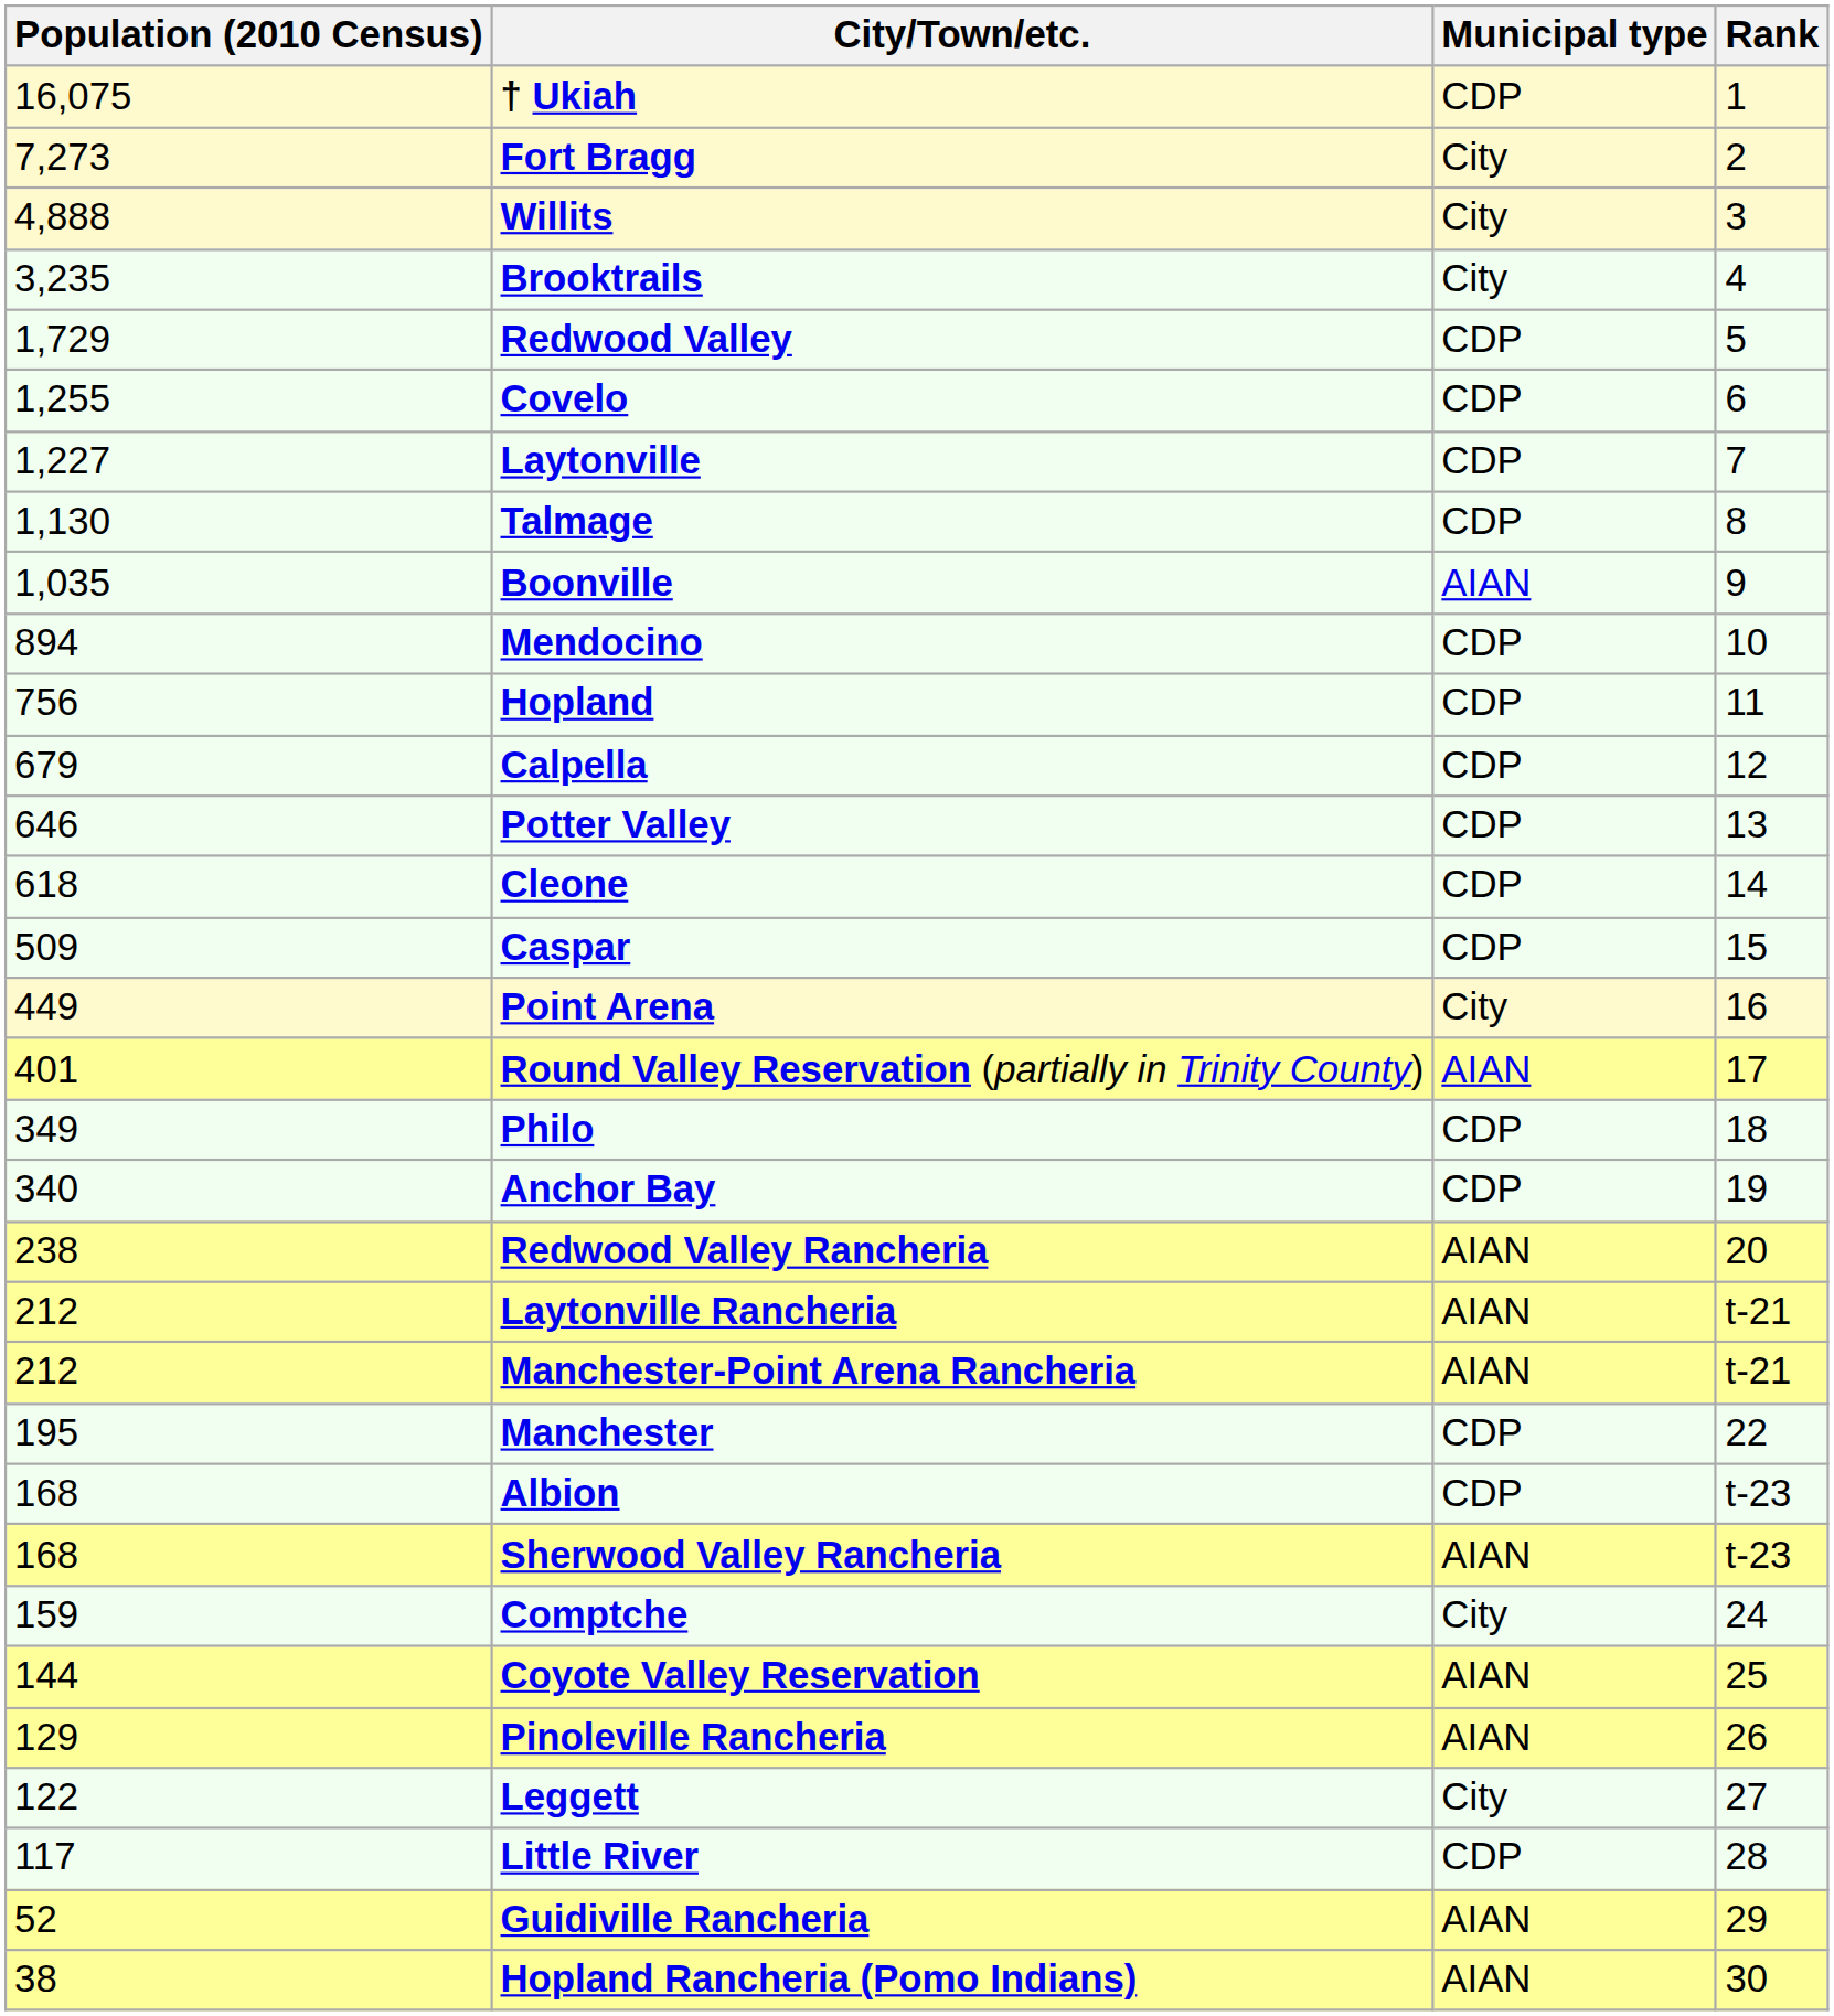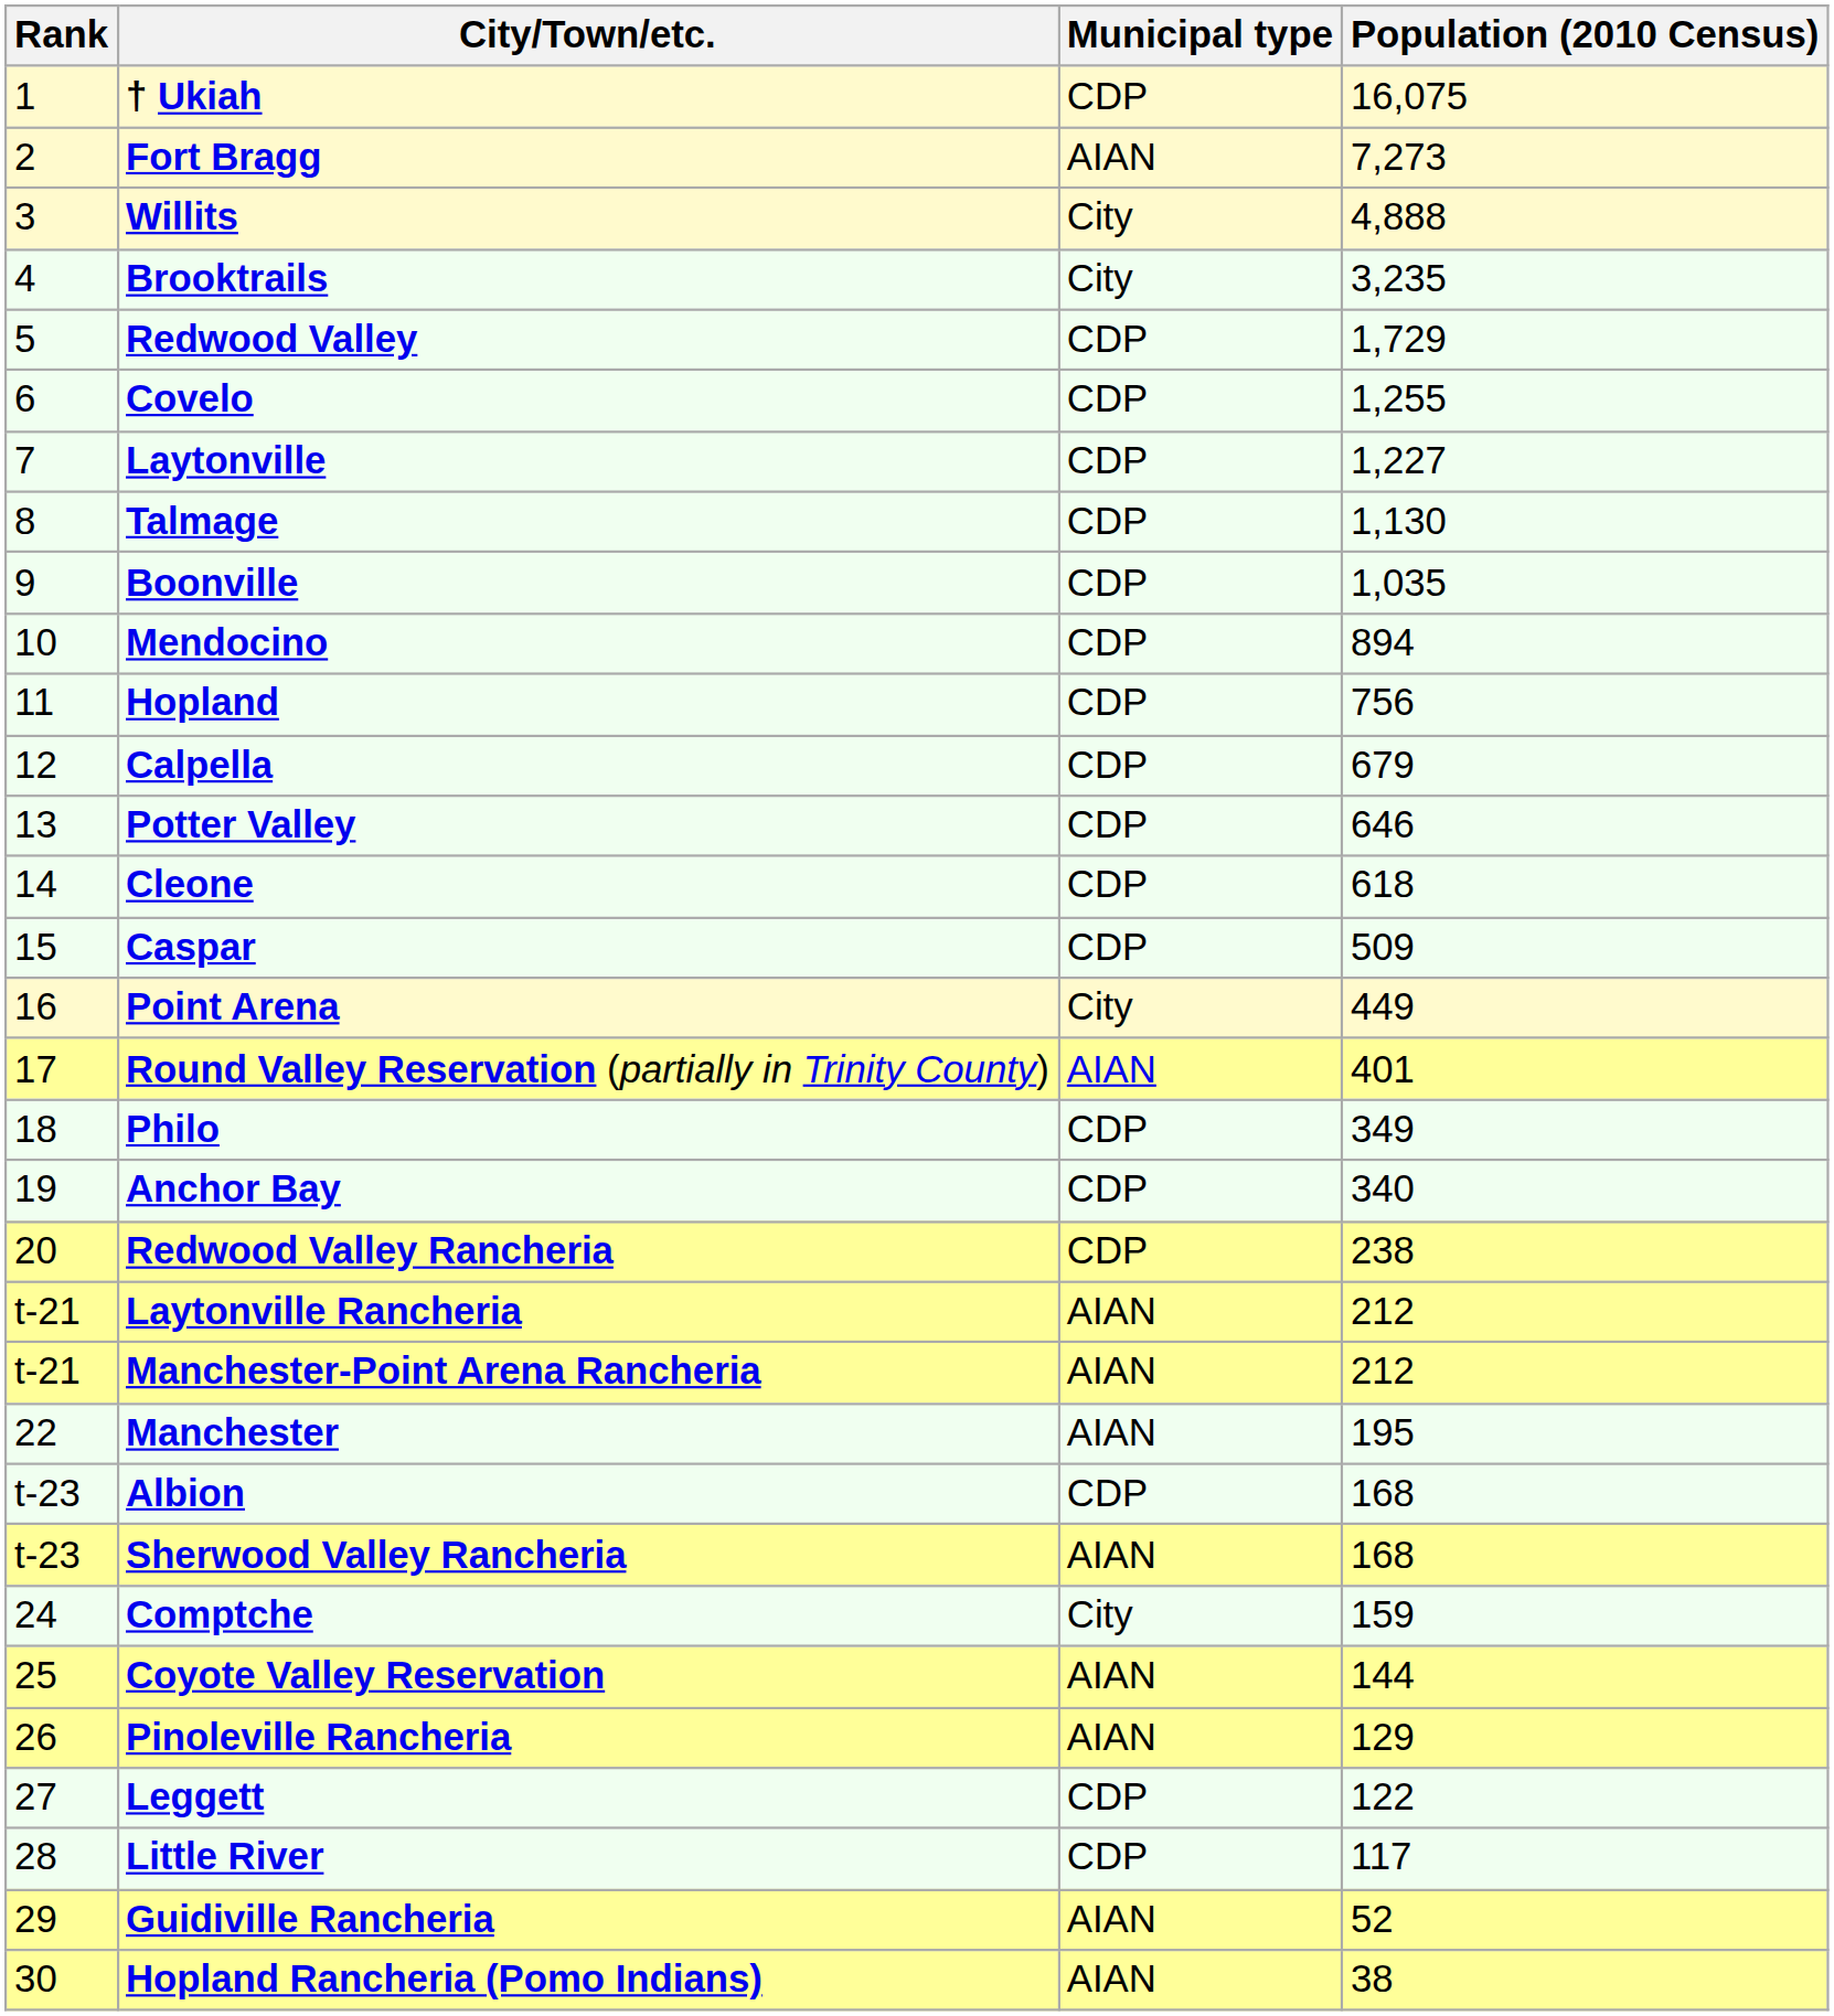 <table class="wikitable sortable">
 <tr>
-<th>Population (2010 Census)</th>
+<th>Rank</th>
 <th>City/Town/etc.</th>
 <th>Municipal type</th>
-<th>Rank</th>
+<th>Population (2010 Census)</th>
 </tr>
 <tr style="background-color:#FFFACD;">
-<td>16,075</td>
+<td>1</td>
 <td><strong>†</strong> <strong><a href='#'>Ukiah</a></strong></td>
 <td>CDP</td>
-<td>1</td>
+<td>16,075</td>
 </tr>
 <tr style="background-color:#FFFACD;">
+<td>2</td>
+<td><strong><a href='#'>Fort Bragg</a></strong></td>
+<td>AIAN</td>
 <td>7,273</td>
-<td><strong><a href='#'>Fort Bragg</a></strong></td>
-<td>City</td>
-<td>2</td>
 </tr>
 <tr style="background-color:#FFFACD;">
-<td>4,888</td>
+<td>3</td>
 <td><strong><a href='#'>Willits</a></strong></td>
 <td>City</td>
-<td>3</td>
+<td>4,888</td>
 </tr>
 <tr style="background-color:#F0FFF0;">
-<td>3,235</td>
+<td>4</td>
 <td><strong><a href='#'>Brooktrails</a></strong></td>
 <td>City</td>
-<td>4</td>
+<td>3,235</td>
 </tr>
 <tr style="background-color:#F0FFF0;">
-<td>1,729</td>
+<td>5</td>
 <td><strong><a href='#'>Redwood Valley</a></strong></td>
 <td>CDP</td>
-<td>5</td>
+<td>1,729</td>
 </tr>
 <tr style="background-color:#F0FFF0;">
-<td>1,255</td>
+<td>6</td>
 <td><strong><a href='#'>Covelo</a></strong></td>
 <td>CDP</td>
-<td>6</td>
+<td>1,255</td>
 </tr>
 <tr style="background-color:#F0FFF0;">
-<td>1,227</td>
+<td>7</td>
 <td><strong><a href='#'>Laytonville</a></strong></td>
 <td>CDP</td>
-<td>7</td>
+<td>1,227</td>
 </tr>
 <tr style="background-color:#F0FFF0;">
-<td>1,130</td>
+<td>8</td>
 <td><strong><a href='#'>Talmage</a></strong></td>
 <td>CDP</td>
-<td>8</td>
+<td>1,130</td>
 </tr>
 <tr style="background-color:#F0FFF0;">
+<td>9</td>
+<td><strong><a href='#'>Boonville</a></strong></td>
+<td>CDP</td>
 <td>1,035</td>
-<td><strong><a href='#'>Boonville</a></strong></td>
-<td><a href='#'>AIAN</a></td>
-<td>9</td>
 </tr>
 <tr style="background-color:#F0FFF0;">
-<td>894</td>
+<td>10</td>
 <td><strong><a href='#'>Mendocino</a></strong></td>
 <td>CDP</td>
-<td>10</td>
+<td>894</td>
 </tr>
 <tr style="background-color:#F0FFF0;">
-<td>756</td>
+<td>11</td>
 <td><strong><a href='#'>Hopland</a></strong></td>
 <td>CDP</td>
-<td>11</td>
+<td>756</td>
 </tr>
 <tr style="background-color:#F0FFF0;">
-<td>679</td>
+<td>12</td>
 <td><strong><a href='#'>Calpella</a></strong></td>
 <td>CDP</td>
-<td>12</td>
+<td>679</td>
 </tr>
 <tr style="background-color:#F0FFF0;">
-<td>646</td>
+<td>13</td>
 <td><strong><a href='#'>Potter Valley</a></strong></td>
 <td>CDP</td>
-<td>13</td>
+<td>646</td>
 </tr>
 <tr style="background-color:#F0FFF0;">
-<td>618</td>
+<td>14</td>
 <td><strong><a href='#'>Cleone</a></strong></td>
 <td>CDP</td>
-<td>14</td>
+<td>618</td>
 </tr>
 <tr style="background-color:#F0FFF0;">
-<td>509</td>
+<td>15</td>
 <td><strong><a href='#'>Caspar</a></strong></td>
 <td>CDP</td>
-<td>15</td>
+<td>509</td>
 </tr>
 <tr style="background-color:#FFFACD;">
-<td>449</td>
+<td>16</td>
 <td><strong><a href='#'>Point Arena</a></strong></td>
 <td>City</td>
-<td>16</td>
+<td>449</td>
 </tr>
 <tr style="background-color:#FFFF99;">
-<td>401</td>
+<td>17</td>
 <td><strong><a href='#'>Round Valley Reservation</a></strong> (<em>partially in <a href='#'>Trinity County</a></em>)</td>
 <td><a href='#'>AIAN</a></td>
-<td>17</td>
+<td>401</td>
 </tr>
 <tr style="background-color:#F0FFF0;">
-<td>349</td>
+<td>18</td>
 <td><strong><a href='#'>Philo</a></strong></td>
 <td>CDP</td>
-<td>18</td>
+<td>349</td>
 </tr>
 <tr style="background-color:#F0FFF0;">
-<td>340</td>
+<td>19</td>
 <td><strong><a href='#'>Anchor Bay</a></strong></td>
 <td>CDP</td>
-<td>19</td>
+<td>340</td>
 </tr>
 <tr style="background-color:#FFFF99;">
+<td>20</td>
+<td><strong><a href='#'>Redwood Valley Rancheria</a></strong></td>
+<td>CDP</td>
 <td>238</td>
-<td><strong><a href='#'>Redwood Valley Rancheria</a></strong></td>
-<td>AIAN</td>
-<td>20</td>
 </tr>
 <tr style="background-color:#FFFF99;">
-<td>212</td>
+<td>t-21</td>
 <td><strong><a href='#'>Laytonville Rancheria</a></strong></td>
 <td>AIAN</td>
-<td>t-21</td>
+<td>212</td>
 </tr>
 <tr style="background-color:#FFFF99;">
-<td>212</td>
+<td>t-21</td>
 <td><strong><a href='#'>Manchester-Point Arena Rancheria</a></strong></td>
 <td>AIAN</td>
-<td>t-21</td>
+<td>212</td>
 </tr>
 <tr style="background-color:#F0FFF0;">
+<td>22</td>
+<td><strong><a href='#'>Manchester</a></strong></td>
+<td>AIAN</td>
 <td>195</td>
-<td><strong><a href='#'>Manchester</a></strong></td>
-<td>CDP</td>
-<td>22</td>
 </tr>
 <tr style="background-color:#F0FFF0;">
-<td>168</td>
+<td>t-23</td>
 <td><strong><a href='#'>Albion</a></strong></td>
 <td>CDP</td>
-<td>t-23</td>
+<td>168</td>
 </tr>
 <tr style="background-color:#FFFF99;">
-<td>168</td>
+<td>t-23</td>
 <td><strong><a href='#'>Sherwood Valley Rancheria</a></strong></td>
 <td>AIAN</td>
-<td>t-23</td>
+<td>168</td>
 </tr>
 <tr style="background-color:#F0FFF0;">
-<td>159</td>
+<td>24</td>
 <td><strong><a href='#'>Comptche</a></strong></td>
 <td>City</td>
-<td>24</td>
+<td>159</td>
 </tr>
 <tr style="background-color:#FFFF99;">
-<td>144</td>
+<td>25</td>
 <td><strong><a href='#'>Coyote Valley Reservation</a></strong></td>
 <td>AIAN</td>
-<td>25</td>
+<td>144</td>
 </tr>
 <tr style="background-color:#FFFF99;">
-<td>129</td>
+<td>26</td>
 <td><strong><a href='#'>Pinoleville Rancheria</a></strong></td>
 <td>AIAN</td>
-<td>26</td>
+<td>129</td>
 </tr>
 <tr style="background-color:#F0FFF0;">
+<td>27</td>
+<td><strong><a href='#'>Leggett</a></strong></td>
+<td>CDP</td>
 <td>122</td>
-<td><strong><a href='#'>Leggett</a></strong></td>
-<td>City</td>
-<td>27</td>
 </tr>
 <tr style="background-color:#F0FFF0;">
-<td>117</td>
+<td>28</td>
 <td><strong><a href='#'>Little River</a></strong></td>
 <td>CDP</td>
-<td>28</td>
+<td>117</td>
 </tr>
 <tr style="background-color:#FFFF99;">
-<td>52</td>
+<td>29</td>
 <td><strong><a href='#'>Guidiville Rancheria</a></strong></td>
 <td>AIAN</td>
-<td>29</td>
+<td>52</td>
 </tr>
 <tr style="background-color:#FFFF99;">
-<td>38</td>
+<td>30</td>
 <td><strong><a href='#'>Hopland Rancheria (Pomo Indians)</a></strong></td>
 <td>AIAN</td>
-<td>30</td>
+<td>38</td>
 </tr>
 </table>
